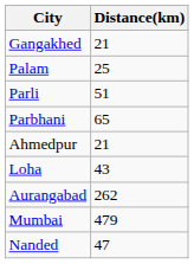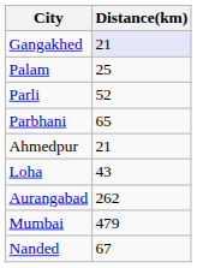 <table class="wikitable">
 <tr>
 <th>City</th>
 <th>Distance(km)</th>
 </tr>
 <tr>
 <td><a href='#'>Gangakhed</a></td>
-<td>21</td>
+<td style="background: lavender;">21</td>
 </tr>
 <tr>
 <td><a href='#'>Palam</a></td>
 <td>25</td>
 </tr>
 <tr>
 <td><a href='#'>Parli</a></td>
-<td>51</td>
+<td>52</td>
 </tr>
 <tr>
 <td><a href='#'>Parbhani</a></td>
 <td>65</td>
 </tr>
 <tr>
 <td>Ahmedpur</td>
 <td>21</td>
 </tr>
 <tr>
 <td><a href='#'>Loha</a></td>
 <td>43</td>
 </tr>
 <tr>
 <td><a href='#'>Aurangabad</a></td>
 <td>262</td>
 </tr>
 <tr>
 <td><a href='#'>Mumbai</a></td>
 <td>479</td>
 </tr>
 <tr>
 <td><a href='#'>Nanded</a></td>
-<td>47</td>
+<td>67</td>
 </tr>
 </table>
